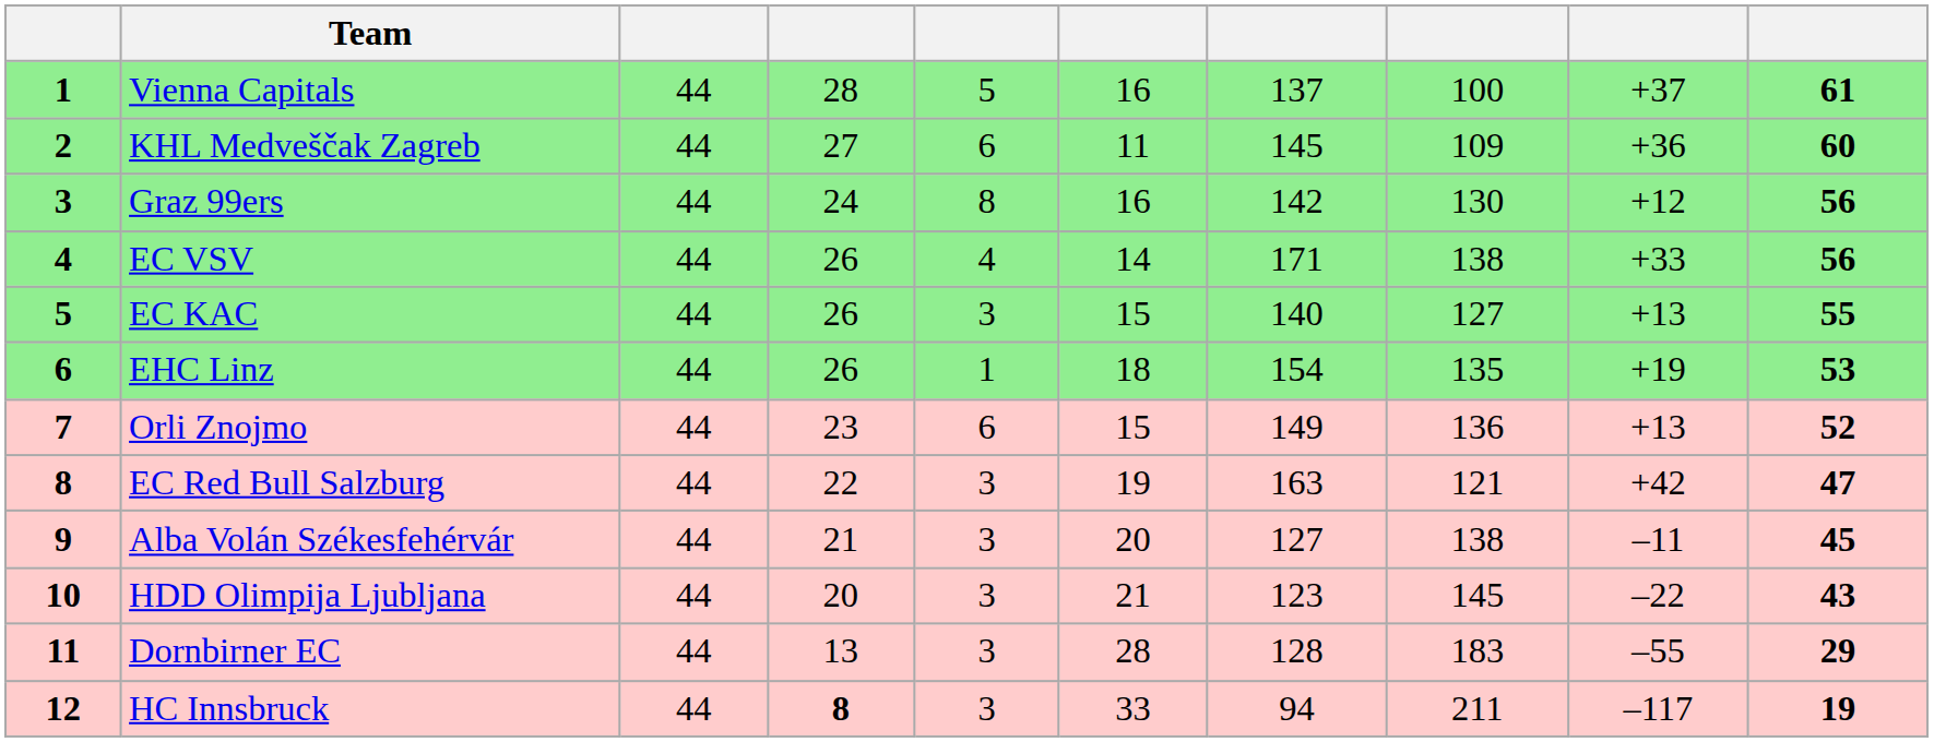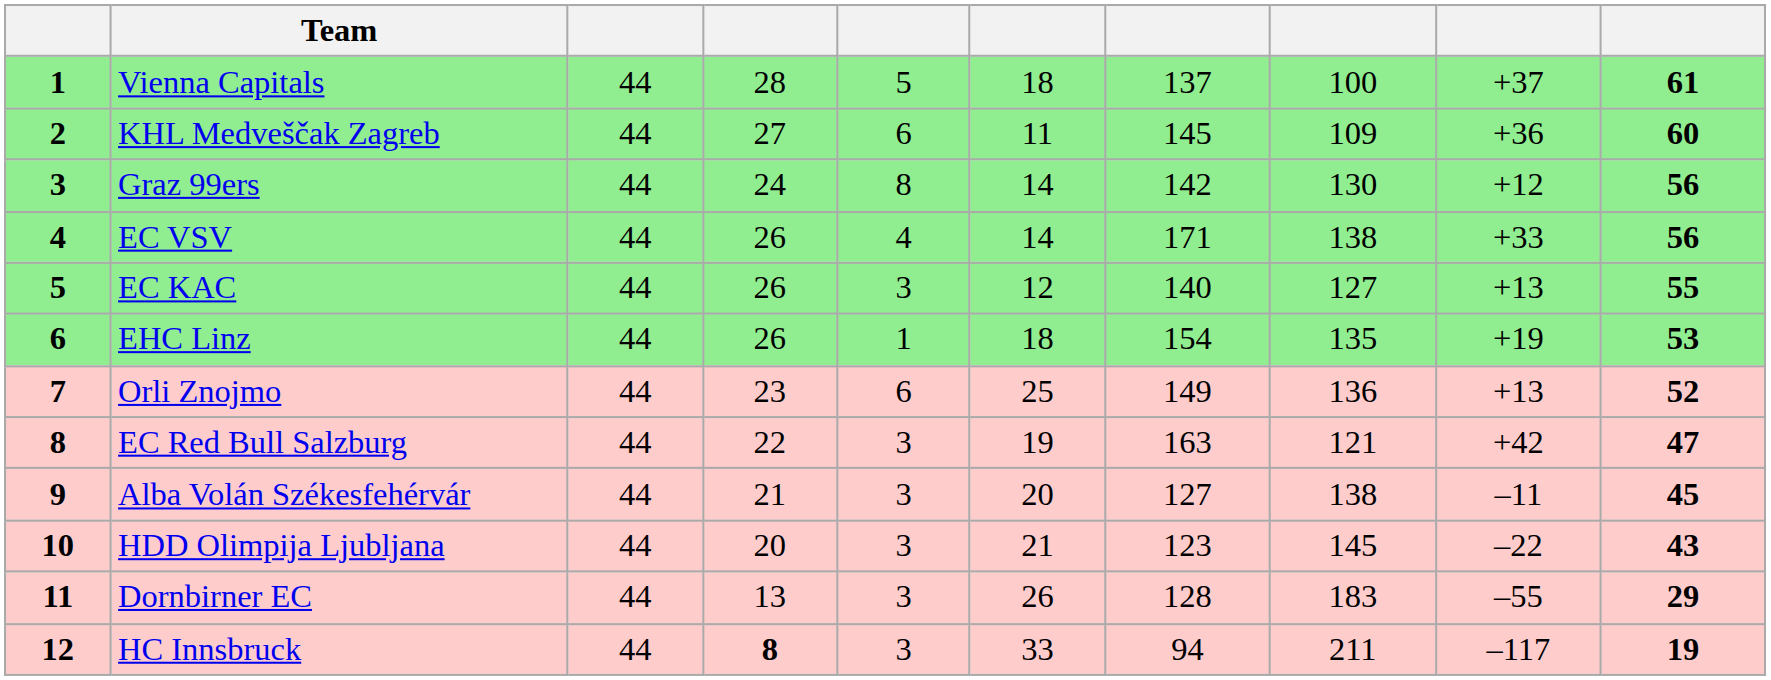 <table class="wikitable" style="text-align: center;">
 <tr>
 <th style="width:3em"></th>
 <th style="width:14.5em;" class="unsortable">Team</th>
 <th style="width:4em;" class="unsortable"></th>
 <th style="width:4em;"></th>
 <th style="width:4em;"></th>
 <th style="width:4em;"></th>
 <th style="width:5em;"></th>
 <th style="width:5em;"></th>
 <th style="width:5em;"></th>
 <th style="width:5em;"></th>
 </tr>
 <tr bgcolor=90EE90>
 <td><strong>1</strong></td>
 <td align=left> <a href='#'>Vienna Capitals</a></td>
 <td>44</td>
 <td>28</td>
 <td>5</td>
-<td>16</td>
+<td>18</td>
 <td>137</td>
 <td>100</td>
 <td>+37</td>
 <td><strong>61</strong></td>
 </tr>
 <tr bgcolor=90EE90>
 <td><strong>2</strong></td>
 <td align=left> <a href='#'>KHL Medveščak Zagreb</a></td>
 <td>44</td>
 <td>27</td>
 <td>6</td>
 <td>11</td>
 <td>145</td>
 <td>109</td>
 <td>+36</td>
 <td><strong>60</strong></td>
 </tr>
 <tr bgcolor=90EE90>
 <td><strong>3</strong></td>
 <td align=left> <a href='#'>Graz 99ers</a></td>
 <td>44</td>
 <td>24</td>
 <td>8</td>
-<td>16</td>
+<td>14</td>
 <td>142</td>
 <td>130</td>
 <td>+12</td>
 <td><strong>56</strong></td>
 </tr>
 <tr bgcolor=90EE90>
 <td><strong>4</strong></td>
 <td align=left> <a href='#'>EC VSV</a></td>
 <td>44</td>
 <td>26</td>
 <td>4</td>
 <td>14</td>
 <td>171</td>
 <td>138</td>
 <td>+33</td>
 <td><strong>56</strong></td>
 </tr>
 <tr bgcolor=90EE90>
 <td><strong>5</strong></td>
 <td align=left> <a href='#'>EC KAC</a></td>
 <td>44</td>
 <td>26</td>
 <td>3</td>
-<td>15</td>
+<td>12</td>
 <td>140</td>
 <td>127</td>
 <td>+13</td>
 <td><strong>55</strong></td>
 </tr>
 <tr bgcolor=90EE90>
 <td><strong>6</strong></td>
 <td align=left> <a href='#'>EHC Linz</a></td>
 <td>44</td>
 <td>26</td>
 <td>1</td>
 <td>18</td>
 <td>154</td>
 <td>135</td>
 <td>+19</td>
 <td><strong>53</strong></td>
 </tr>
 <tr bgcolor=FFCCCC>
 <td><strong>7</strong></td>
 <td align=left> <a href='#'>Orli Znojmo</a></td>
 <td>44</td>
 <td>23</td>
 <td>6</td>
-<td>15</td>
+<td>25</td>
 <td>149</td>
 <td>136</td>
 <td>+13</td>
 <td><strong>52</strong></td>
 </tr>
 <tr bgcolor=FFCCCC>
 <td><strong>8</strong></td>
 <td align=left> <a href='#'>EC Red Bull Salzburg</a></td>
 <td>44</td>
 <td>22</td>
 <td>3</td>
 <td>19</td>
 <td>163</td>
 <td>121</td>
 <td>+42</td>
 <td><strong>47</strong></td>
 </tr>
 <tr bgcolor=FFCCCC>
 <td><strong>9</strong></td>
 <td align=left> <a href='#'>Alba Volán Székesfehérvár</a></td>
 <td>44</td>
 <td>21</td>
 <td>3</td>
 <td>20</td>
 <td>127</td>
 <td>138</td>
 <td>–11</td>
 <td><strong>45</strong></td>
 </tr>
 <tr bgcolor=FFCCCC>
 <td><strong>10</strong></td>
 <td align=left> <a href='#'>HDD Olimpija Ljubljana</a></td>
 <td>44</td>
 <td>20</td>
 <td>3</td>
 <td>21</td>
 <td>123</td>
 <td>145</td>
 <td>–22</td>
 <td><strong>43</strong></td>
 </tr>
 <tr bgcolor=FFCCCC>
 <td><strong>11</strong></td>
 <td align=left> <a href='#'>Dornbirner EC</a></td>
 <td>44</td>
 <td>13</td>
 <td>3</td>
-<td>28</td>
+<td>26</td>
 <td>128</td>
 <td>183</td>
 <td>–55</td>
 <td><strong>29</strong></td>
 </tr>
 <tr bgcolor=FFCCCC>
 <td><strong>12</strong></td>
 <td align=left> <a href='#'>HC Innsbruck</a></td>
 <td>44</td>
 <td><strong>8</strong></td>
 <td>3</td>
 <td>33</td>
 <td>94</td>
 <td>211</td>
 <td>–117</td>
 <td><strong>19</strong></td>
 </tr>
 </table>
